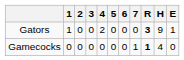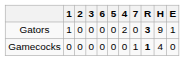 <table align = right border="2" cellpadding="4" cellspacing="0" style="margin: 1em 1em 1em 1em; background: #F9F9F9; border: 1px #aaa solid; border-collapse: collapse;">
 <tr align=center style="background: #F2F2F2;">
 <th></th>
 <th>1</th>
 <th>2</th>
 <th>3</th>
+<th>6</th>
+<th>5</th>
 <th>4</th>
-<th>5</th>
-<th>6</th>
 <th>7</th>
 <th>R</th>
 <th>H</th>
 <th>E</th>
 </tr>
 <tr align=center>
 <td>Gators</td>
 <td>1</td>
 <td>0</td>
 <td>0</td>
-<td>2</td>
 <td>0</td>
 <td>0</td>
+<td>2</td>
 <td>0</td>
 <td><strong>3</strong></td>
 <td>9</td>
 <td>1</td>
 </tr>
 <tr align=center>
 <td>Gamecocks</td>
 <td>0</td>
 <td>0</td>
 <td>0</td>
 <td>0</td>
 <td>0</td>
 <td>0</td>
 <td>1</td>
 <td><strong>1</strong></td>
 <td>4</td>
 <td>0</td>
 </tr>
 </table>
